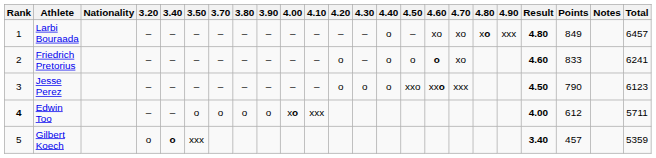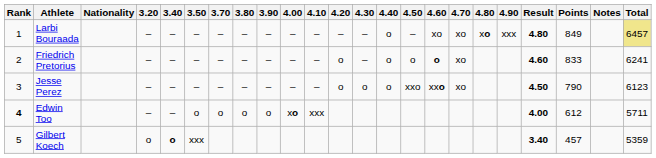 <table class="wikitable sortable" style="text-align:center;font-size:85%">
 <tr>
 <th>Rank</th>
 <th>Athlete</th>
 <th>Nationality</th>
 <th>3.20</th>
 <th>3.40</th>
 <th>3.50</th>
 <th>3.70</th>
 <th>3.80</th>
 <th>3.90</th>
 <th>4.00</th>
 <th>4.10</th>
 <th>4.20</th>
 <th>4.30</th>
 <th>4.40</th>
 <th>4.50</th>
 <th>4.60</th>
 <th>4.70</th>
 <th>4.80</th>
 <th>4.90</th>
 <th>Result</th>
 <th>Points</th>
 <th>Notes</th>
 <th>Total</th>
 </tr>
 <tr>
 <td>1</td>
 <td align=left><a href='#'>Larbi Bouraada</a></td>
 <td align=left></td>
 <td>–</td>
 <td>–</td>
 <td>–</td>
 <td>–</td>
 <td>–</td>
 <td>–</td>
 <td>–</td>
 <td>–</td>
 <td>–</td>
 <td>–</td>
 <td>o</td>
 <td>–</td>
 <td>xo</td>
 <td>xo</td>
 <td>x<strong>o</strong></td>
 <td>xxx</td>
 <td><strong>4.80</strong></td>
 <td>849</td>
 <td></td>
-<td>6457</td>
+<td style="background: khaki;">6457</td>
 </tr>
 <tr>
 <td>2</td>
 <td align=left><a href='#'>Friedrich Pretorius</a></td>
 <td align=left></td>
 <td>–</td>
 <td>–</td>
 <td>–</td>
 <td>–</td>
 <td>–</td>
 <td>–</td>
 <td>–</td>
 <td>–</td>
 <td>o</td>
 <td>–</td>
 <td>o</td>
 <td>o</td>
 <td><strong>o</strong></td>
 <td>xo</td>
 <td></td>
 <td></td>
 <td><strong>4.60</strong></td>
 <td>833</td>
 <td></td>
 <td>6241</td>
 </tr>
 <tr>
 <td>3</td>
 <td align=left><a href='#'>Jesse Perez</a></td>
 <td align=left></td>
 <td>–</td>
 <td>–</td>
 <td>–</td>
 <td>–</td>
 <td>–</td>
 <td>–</td>
 <td>–</td>
 <td>–</td>
 <td>o</td>
 <td>o</td>
 <td>o</td>
 <td>xxo</td>
 <td>xx<strong>o</strong></td>
-<td>xxx</td>
+<td>xo</td>
 <td></td>
 <td></td>
 <td><strong>4.50</strong></td>
 <td>790</td>
 <td></td>
 <td>6123</td>
 </tr>
 <tr>
 <td><strong>4</strong></td>
 <td align=left><a href='#'>Edwin Too</a></td>
 <td align=left></td>
 <td>–</td>
 <td>–</td>
 <td>o</td>
 <td>o</td>
 <td>o</td>
 <td>o</td>
 <td>x<strong>o</strong></td>
 <td>xxx</td>
 <td></td>
 <td></td>
 <td></td>
 <td></td>
 <td></td>
 <td></td>
 <td></td>
 <td></td>
 <td><strong>4.00</strong></td>
 <td>612</td>
 <td></td>
 <td>5711</td>
 </tr>
 <tr>
 <td>5</td>
 <td align=left><a href='#'>Gilbert Koech</a></td>
 <td align=left></td>
 <td>o</td>
 <td><strong>o</strong></td>
 <td>xxx</td>
 <td></td>
 <td></td>
 <td></td>
 <td></td>
 <td></td>
 <td></td>
 <td></td>
 <td></td>
 <td></td>
 <td></td>
 <td></td>
 <td></td>
 <td></td>
 <td><strong>3.40</strong></td>
 <td>457</td>
 <td></td>
 <td>5359</td>
 </tr>
 </table>
